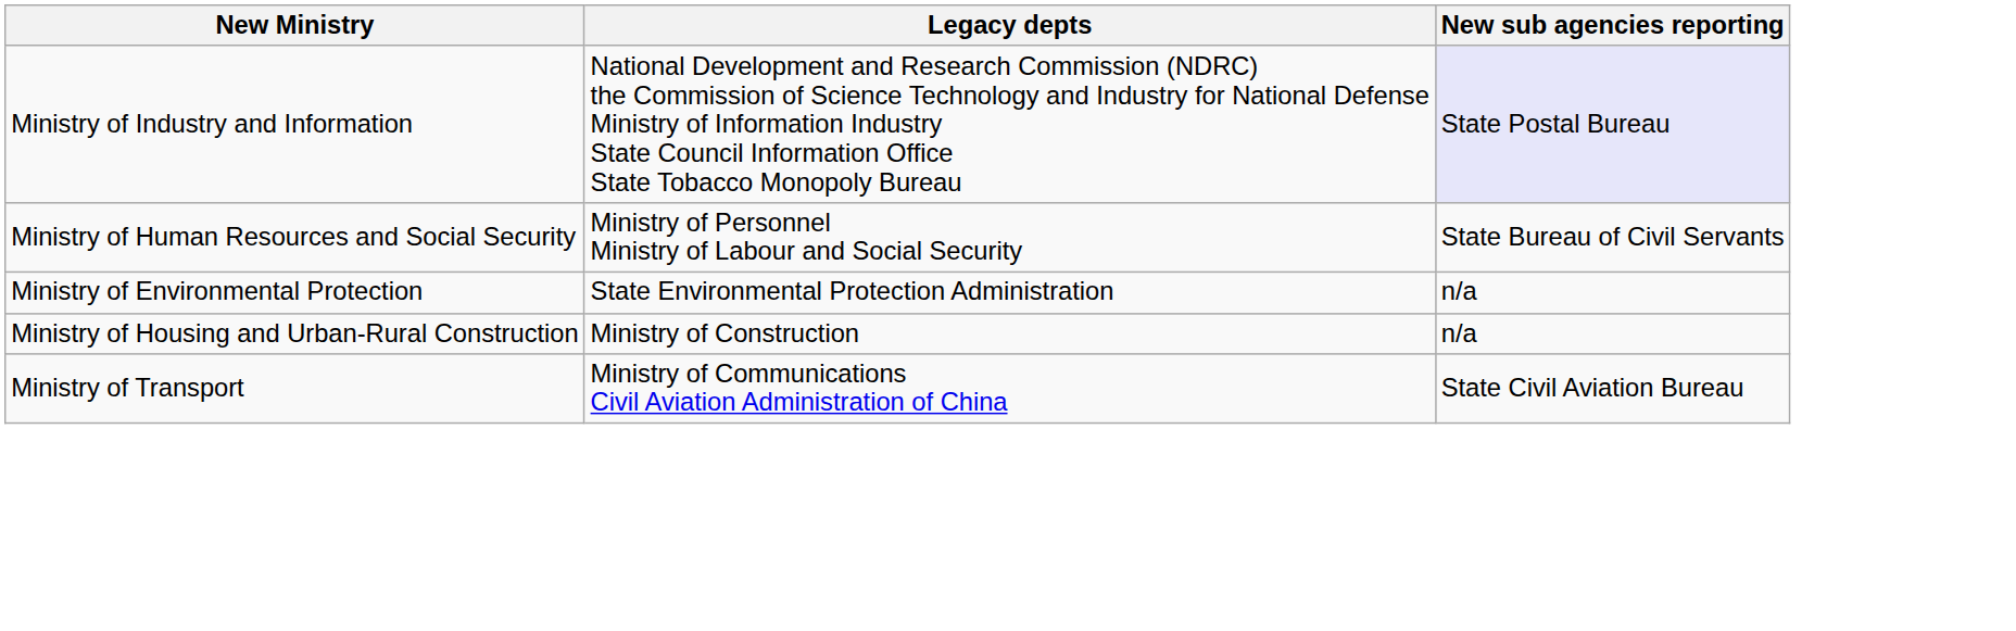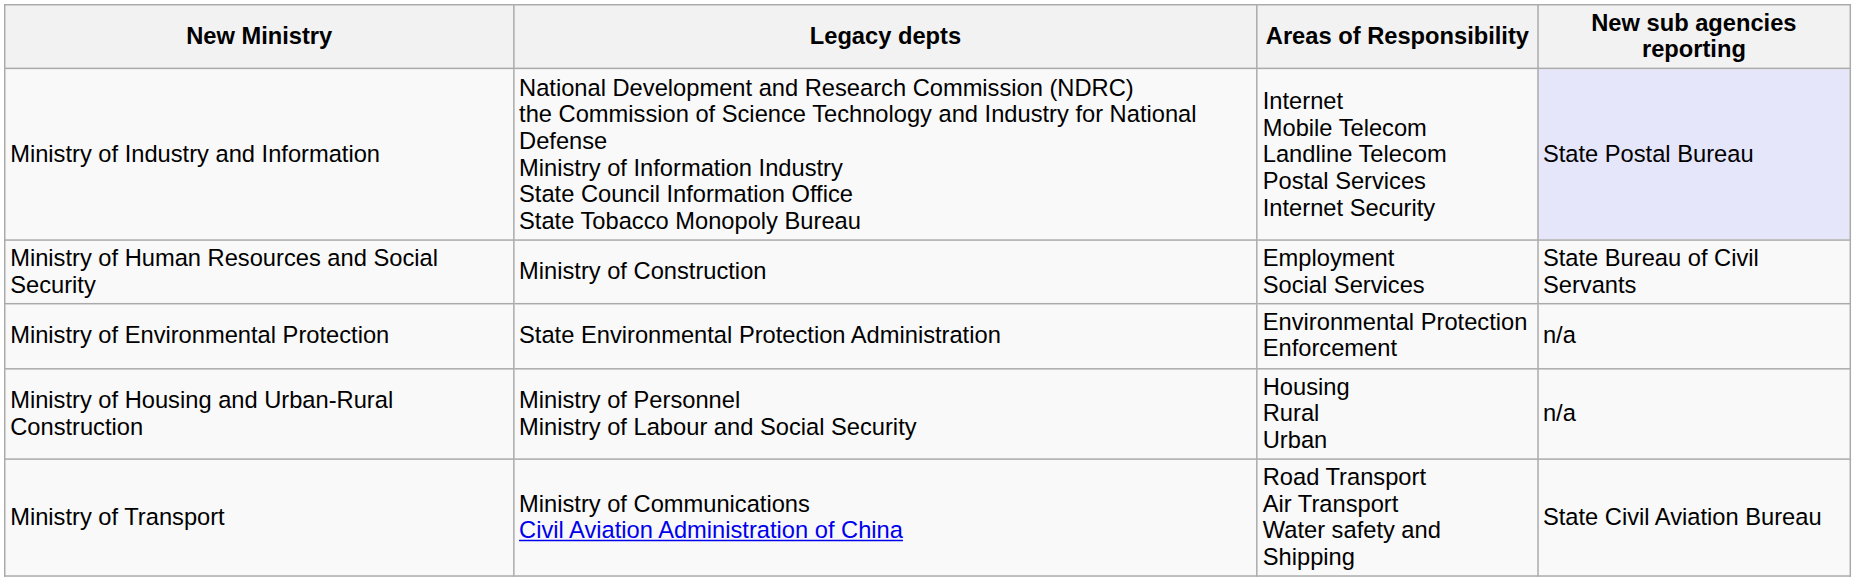 <table class="wikitable">
 <tr>
 <th>New Ministry</th>
 <th>Legacy depts</th>
+<th>Areas of Responsibility</th>
 <th>New sub agencies reporting</th>
 </tr>
 <tr>
 <td>Ministry of Industry and Information</td>
 <td>National Development and Research Commission (NDRC)<br> the Commission of Science Technology and Industry for National Defense <br> Ministry of Information Industry <br> State Council Information Office <br>State Tobacco Monopoly Bureau</td>
+<td>Internet <br>Mobile Telecom<br> Landline Telecom <br>Postal Services <br> Internet Security <br></td>
 <td style="background: lavender;">State Postal Bureau</td>
 </tr>
 <tr>
 <td>Ministry of Human Resources and Social Security</td>
-<td>Ministry of Personnel <br> Ministry of Labour and Social Security <br></td>
+<td>Ministry of Construction</td>
+<td>Employment <br> Social Services</td>
 <td>State Bureau of Civil Servants</td>
 </tr>
 <tr>
 <td>Ministry of Environmental Protection</td>
 <td>State Environmental Protection Administration</td>
+<td>Environmental Protection <br> Enforcement</td>
 <td>n/a</td>
 </tr>
 <tr>
 <td>Ministry of Housing and Urban-Rural Construction</td>
-<td>Ministry of Construction</td>
+<td>Ministry of Personnel <br> Ministry of Labour and Social Security <br></td>
+<td>Housing <br> Rural <br> Urban</td>
 <td>n/a</td>
 </tr>
 <tr>
 <td>Ministry of Transport</td>
 <td>Ministry of Communications<br><a href='#'>Civil Aviation Administration of China</a></td>
+<td>Road Transport <br> Air Transport <br> Water safety and Shipping</td>
 <td>State Civil Aviation Bureau</td>
 </tr>
 </table>
